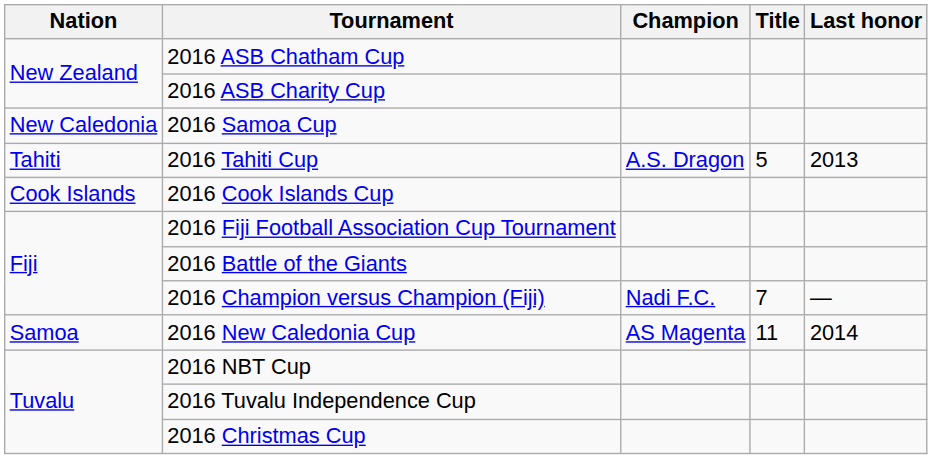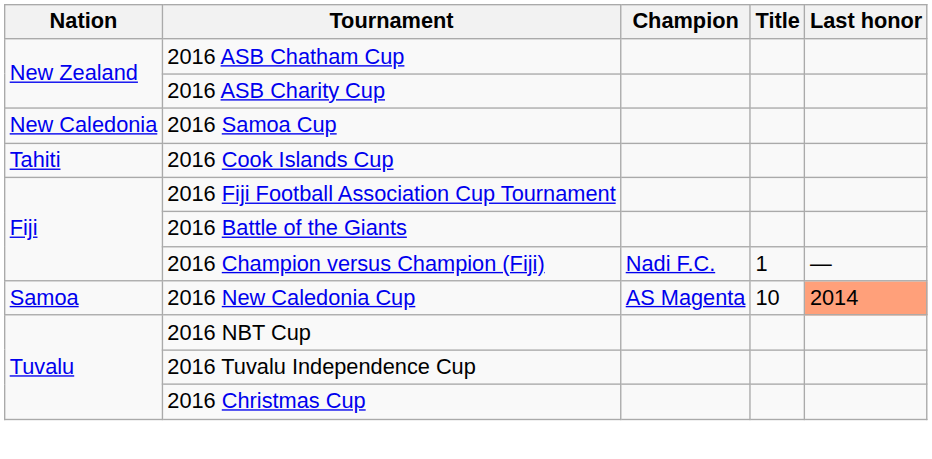 <table class="wikitable sortable">
 <tr>
 <th>Nation</th>
 <th>Tournament</th>
 <th>Champion</th>
 <th data-sort-type="number">Title</th>
 <th>Last honor</th>
 </tr>
 <tr>
 <td rowspan=2> <a href='#'>New Zealand</a></td>
 <td>2016 <a href='#'>ASB Chatham Cup</a></td>
 <td></td>
 <td></td>
 <td></td>
 </tr>
 <tr>
 <td>2016 <a href='#'>ASB Charity Cup</a></td>
 <td></td>
 <td></td>
 <td></td>
 </tr>
 <tr>
 <td> <a href='#'>New Caledonia</a></td>
 <td>2016 <a href='#'>Samoa Cup</a></td>
 <td></td>
 <td></td>
 <td></td>
 </tr>
 <tr>
 <td> <a href='#'>Tahiti</a></td>
-<td>2016 <a href='#'>Tahiti Cup</a></td>
-<td><a href='#'>A.S. Dragon</a></td>
-<td>5</td>
-<td>2013</td>
-</tr>
-<tr>
-<td> <a href='#'>Cook Islands</a></td>
 <td>2016 <a href='#'>Cook Islands Cup</a></td>
 <td></td>
 <td></td>
 <td></td>
 </tr>
 <tr>
 <td rowspan=3> <a href='#'>Fiji</a></td>
 <td>2016 <a href='#'>Fiji Football Association Cup Tournament</a></td>
 <td></td>
 <td></td>
 <td></td>
 </tr>
 <tr>
 <td>2016 <a href='#'>Battle of the Giants</a></td>
 <td></td>
 <td></td>
 <td></td>
 </tr>
 <tr>
 <td>2016 <a href='#'>Champion versus Champion (Fiji)</a></td>
 <td><a href='#'>Nadi F.C.</a></td>
-<td>7</td>
+<td>1</td>
 <td>—</td>
 </tr>
 <tr>
 <td> <a href='#'>Samoa</a></td>
 <td>2016 <a href='#'>New Caledonia Cup</a></td>
 <td><a href='#'>AS Magenta</a></td>
-<td>11</td>
-<td>2014</td>
+<td>10</td>
+<td style="background: lightsalmon;">2014</td>
 </tr>
 <tr>
 <td rowspan=3> <a href='#'>Tuvalu</a></td>
 <td>2016 NBT Cup</td>
 <td></td>
 <td></td>
 <td></td>
 </tr>
 <tr>
 <td>2016 Tuvalu Independence Cup</td>
 <td></td>
 <td></td>
 <td></td>
 </tr>
 <tr>
 <td>2016 <a href='#'>Christmas Cup</a></td>
 <td></td>
 <td></td>
 <td></td>
 </tr>
 </table>
